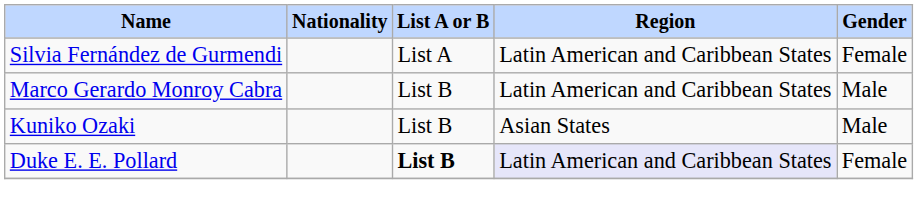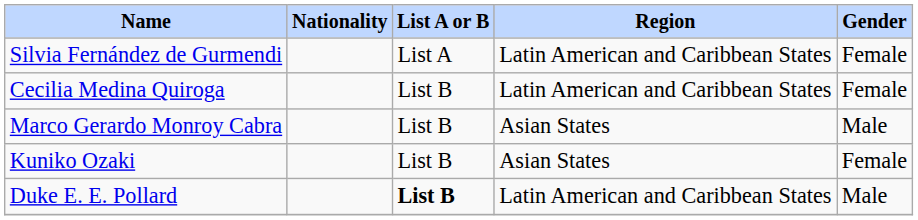 <table class="wikitable">
 <tr bgcolor=#BFD7FF align="center" style="font-size:90%;">
 <td><strong>Name</strong></td>
 <td><strong>Nationality</strong></td>
 <td><strong>List A or B</strong></td>
 <td><strong>Region</strong></td>
 <td><strong>Gender</strong></td>
 </tr>
 <tr>
 <td><a href='#'>Silvia Fernández de Gurmendi</a></td>
 <td></td>
 <td>List A</td>
 <td>Latin American and Caribbean States</td>
 <td>Female</td>
 </tr>
 <tr>
+<td><a href='#'>Cecilia Medina Quiroga</a></td>
+<td></td>
+<td>List B</td>
+<td>Latin American and Caribbean States</td>
+<td>Female</td>
+</tr>
+<tr>
 <td><a href='#'>Marco Gerardo Monroy Cabra</a></td>
 <td></td>
 <td>List B</td>
-<td>Latin American and Caribbean States</td>
+<td>Asian States</td>
 <td>Male</td>
 </tr>
 <tr>
 <td><a href='#'>Kuniko Ozaki</a></td>
 <td></td>
 <td>List B</td>
 <td>Asian States</td>
-<td>Male</td>
+<td>Female</td>
 </tr>
 <tr>
 <td><a href='#'>Duke E. E. Pollard</a></td>
 <td></td>
 <td><strong>List B</strong></td>
-<td style="background: lavender;">Latin American and Caribbean States</td>
-<td>Female</td>
+<td>Latin American and Caribbean States</td>
+<td>Male</td>
 </tr>
 <tr>
 </tr>
 </table>
